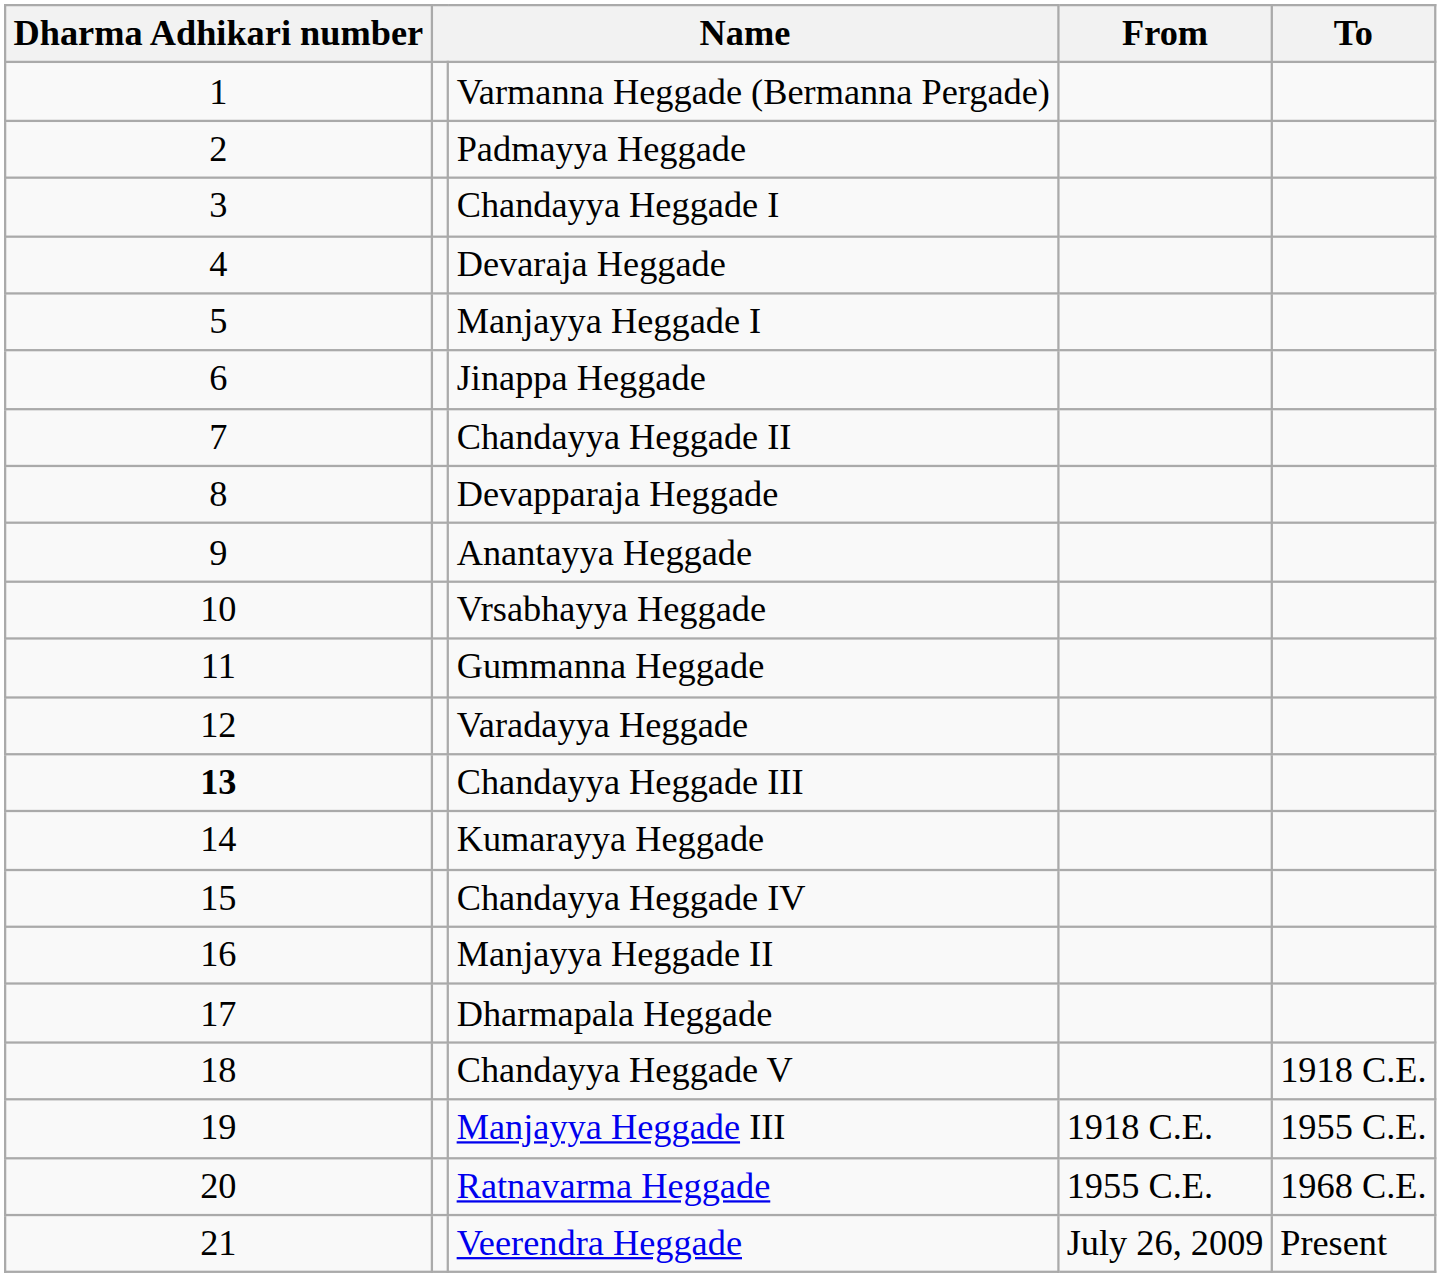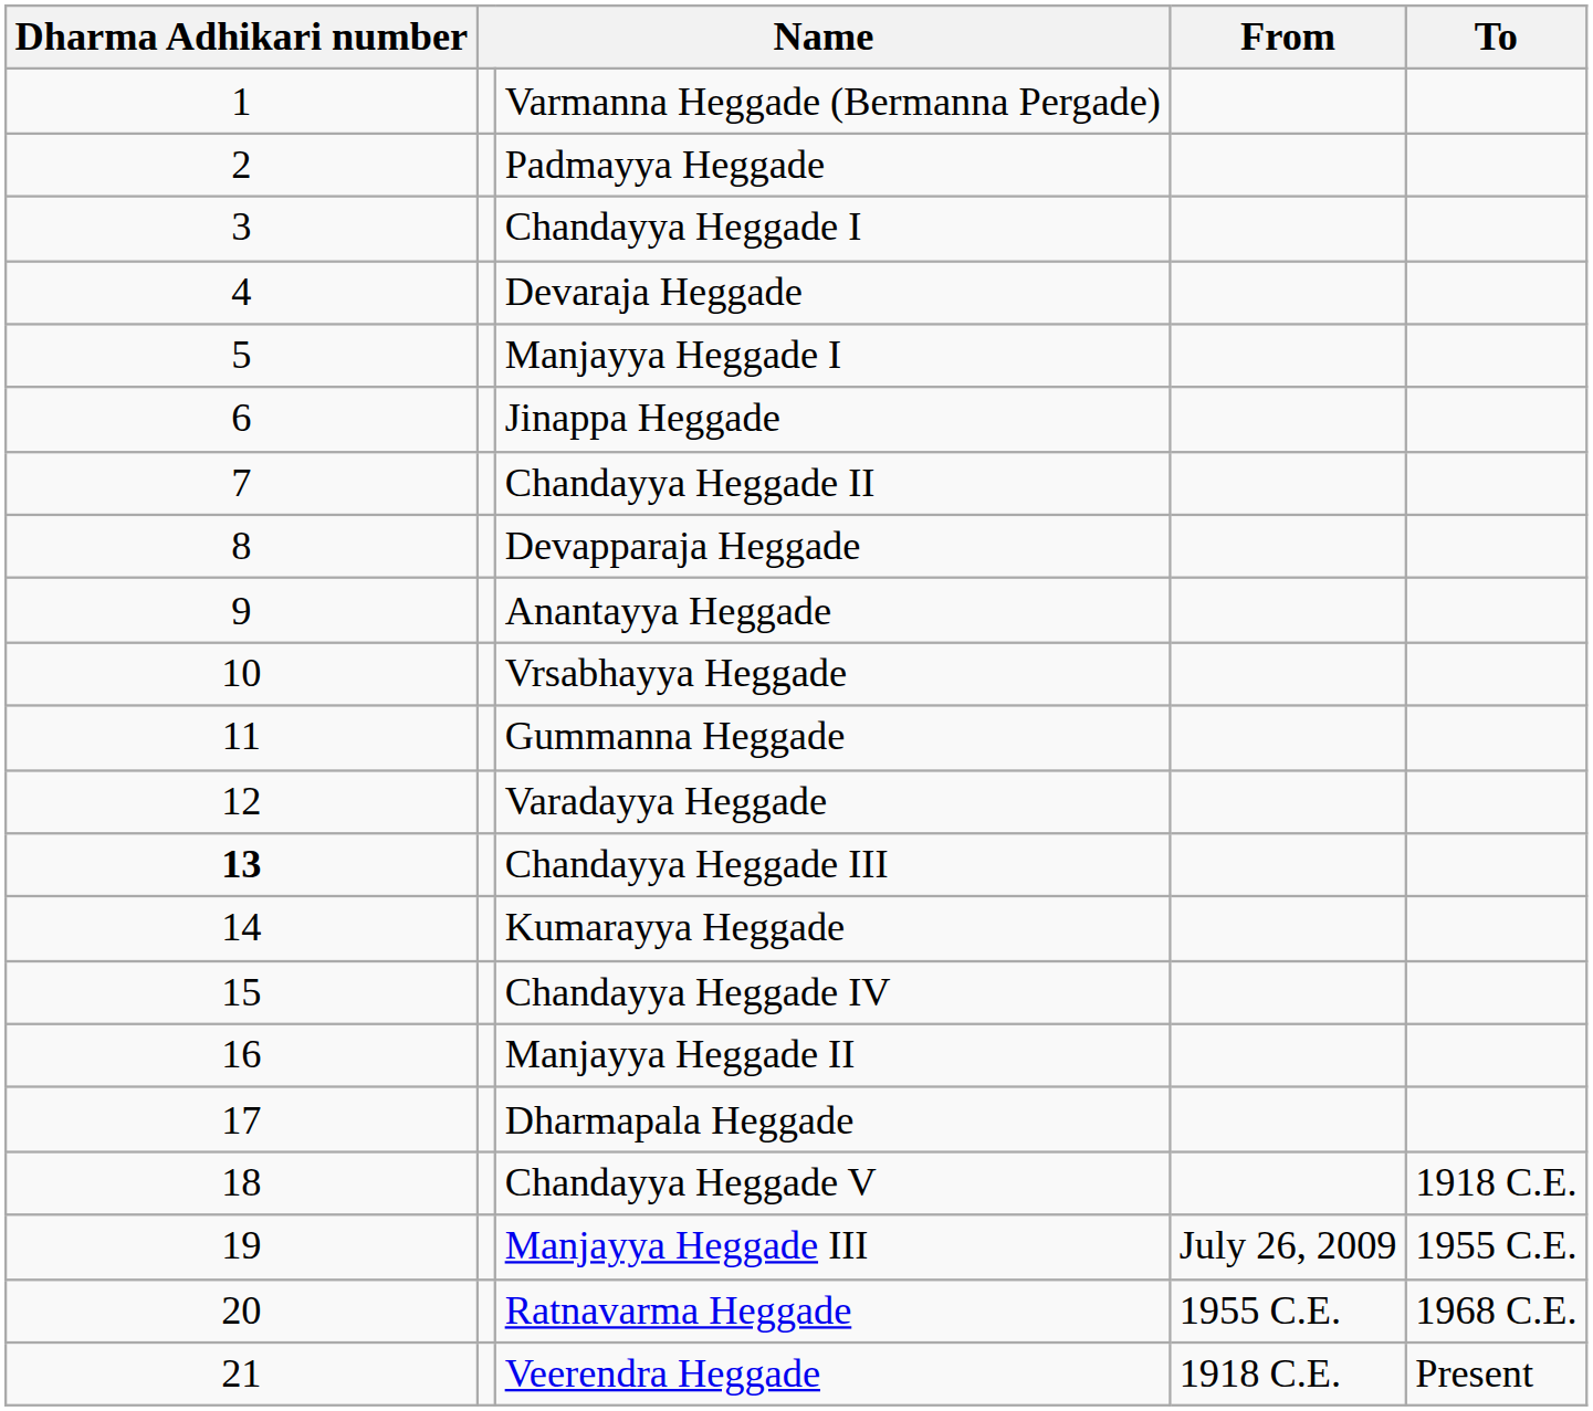 <table class="wikitable">
 <tr>
 <th>Dharma Adhikari number</th>
 <th ! colspan="2">Name</th>
 <th>From</th>
 <th>To</th>
 </tr>
 <tr>
 <td align="center">1</td>
 <td></td>
 <td>Varmanna Heggade (Bermanna Pergade)</td>
 <td></td>
 <td></td>
 </tr>
 <tr>
 <td align="center">2</td>
 <td></td>
 <td>Padmayya Heggade</td>
 <td></td>
 <td></td>
 </tr>
 <tr>
 <td align="center">3</td>
 <td></td>
 <td>Chandayya Heggade I</td>
 <td></td>
 <td></td>
 </tr>
 <tr>
 <td align="center">4</td>
 <td></td>
 <td>Devaraja Heggade</td>
 <td></td>
 <td></td>
 </tr>
 <tr>
 <td align="center">5</td>
 <td></td>
 <td>Manjayya Heggade I</td>
 <td></td>
 <td></td>
 </tr>
 <tr>
 <td align="center">6</td>
 <td></td>
 <td>Jinappa Heggade</td>
 <td></td>
 <td></td>
 </tr>
 <tr>
 <td align="center">7</td>
 <td></td>
 <td>Chandayya Heggade II</td>
 <td></td>
 <td></td>
 </tr>
 <tr>
 <td align="center">8</td>
 <td></td>
 <td>Devapparaja Heggade</td>
 <td></td>
 <td></td>
 </tr>
 <tr>
 <td align="center">9</td>
 <td></td>
 <td>Anantayya Heggade</td>
 <td></td>
 <td></td>
 </tr>
 <tr>
 <td align="center">10</td>
 <td></td>
 <td>Vrsabhayya Heggade</td>
 <td></td>
 <td></td>
 </tr>
 <tr>
 <td align="center">11</td>
 <td></td>
 <td>Gummanna Heggade</td>
 <td></td>
 <td></td>
 </tr>
 <tr>
 <td align="center">12</td>
 <td></td>
 <td>Varadayya Heggade</td>
 <td></td>
 <td></td>
 </tr>
 <tr>
 <td align="center"><strong>13</strong></td>
 <td></td>
 <td>Chandayya Heggade III</td>
 <td></td>
 <td></td>
 </tr>
 <tr>
 <td align="center">14</td>
 <td></td>
 <td>Kumarayya Heggade</td>
 <td></td>
 <td></td>
 </tr>
 <tr>
 <td align="center">15</td>
 <td></td>
 <td>Chandayya Heggade IV</td>
 <td></td>
 <td></td>
 </tr>
 <tr>
 <td align="center">16</td>
 <td></td>
 <td>Manjayya Heggade II</td>
 <td></td>
 <td></td>
 </tr>
 <tr>
 <td align="center">17</td>
 <td></td>
 <td>Dharmapala Heggade</td>
 <td></td>
 <td></td>
 </tr>
 <tr>
 <td align="center">18</td>
 <td></td>
 <td>Chandayya Heggade V</td>
 <td></td>
 <td>1918 C.E.</td>
 </tr>
 <tr>
 <td align="center">19</td>
 <td></td>
 <td><a href='#'>Manjayya Heggade</a> III</td>
-<td>1918 C.E.</td>
+<td>July 26, 2009</td>
 <td>1955 C.E.</td>
 </tr>
 <tr>
 <td align="center">20</td>
 <td></td>
 <td><a href='#'>Ratnavarma Heggade</a></td>
 <td>1955 C.E.</td>
 <td>1968 C.E.</td>
 </tr>
 <tr>
 <td align="center">21</td>
 <td></td>
 <td><a href='#'>Veerendra Heggade</a></td>
-<td>July 26, 2009</td>
+<td>1918 C.E.</td>
 <td>Present</td>
 </tr>
 </table>
